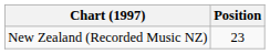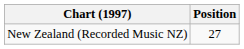 <table class="wikitable">
 <tr>
 <th>Chart (1997)</th>
 <th>Position</th>
 </tr>
 <tr>
 <td>New Zealand (Recorded Music NZ)</td>
-<td align="center">23</td>
+<td align="center">27</td>
 </tr>
 </table>
